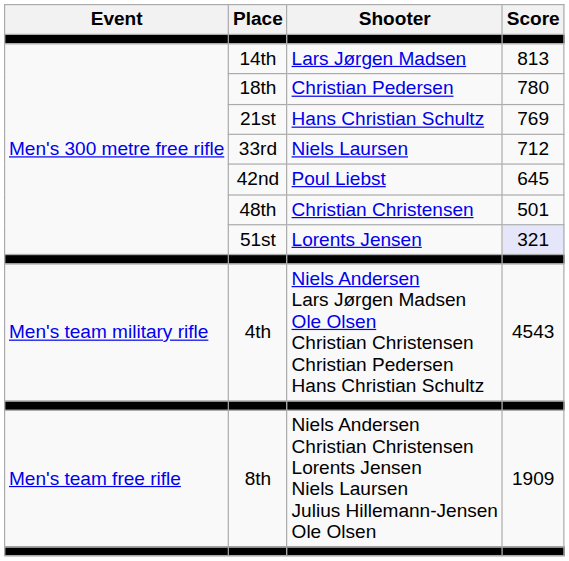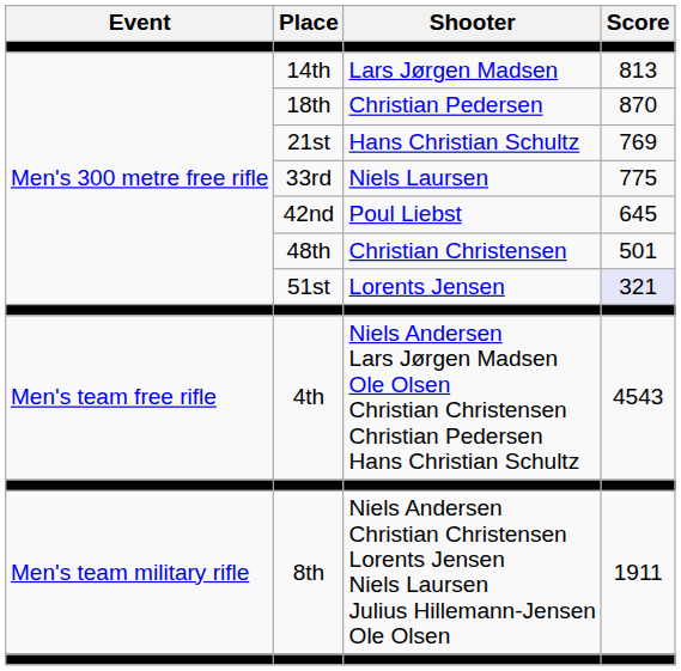 <table class=wikitable>
 <tr>
 <th>Event</th>
 <th>Place</th>
 <th>Shooter</th>
 <th>Score</th>
 </tr>
 <tr bgcolor=black>
 <td></td>
 <td></td>
 <td></td>
 <td></td>
 </tr>
 <tr>
 <td rowspan=7><a href='#'>Men's 300 metre free rifle</a></td>
 <td align=center>14th</td>
 <td><a href='#'>Lars Jørgen Madsen</a></td>
 <td align=center>813</td>
 </tr>
 <tr>
 <td align=center>18th</td>
 <td><a href='#'>Christian Pedersen</a></td>
-<td align=center>780</td>
+<td align=center>870</td>
 </tr>
 <tr>
 <td align=center>21st</td>
 <td><a href='#'>Hans Christian Schultz</a></td>
 <td align=center>769</td>
 </tr>
 <tr>
 <td align=center>33rd</td>
 <td><a href='#'>Niels Laursen</a></td>
-<td align=center>712</td>
+<td align=center>775</td>
 </tr>
 <tr>
 <td align=center>42nd</td>
 <td><a href='#'>Poul Liebst</a></td>
 <td align=center>645</td>
 </tr>
 <tr>
 <td align=center>48th</td>
 <td><a href='#'>Christian Christensen</a></td>
 <td align=center>501</td>
 </tr>
 <tr>
 <td align=center>51st</td>
 <td><a href='#'>Lorents Jensen</a></td>
 <td align=center style="background: lavender;">321</td>
 </tr>
 <tr bgcolor=black>
 <td></td>
 <td></td>
 <td></td>
 <td></td>
 </tr>
 <tr>
-<td><a href='#'>Men's team military rifle</a></td>
+<td><a href='#'>Men's team free rifle</a></td>
 <td align=center>4th</td>
 <td><a href='#'>Niels Andersen</a> <br> Lars Jørgen Madsen <br> <a href='#'>Ole Olsen</a> <br> Christian Christensen <br> Christian Pedersen <br> Hans Christian Schultz</td>
 <td align=center>4543</td>
 </tr>
 <tr bgcolor=black>
 <td></td>
 <td></td>
 <td></td>
 <td></td>
 </tr>
 <tr>
-<td><a href='#'>Men's team free rifle</a></td>
+<td><a href='#'>Men's team military rifle</a></td>
 <td align=center>8th</td>
 <td>Niels Andersen <br> Christian Christensen <br> Lorents Jensen <br> Niels Laursen <br> Julius Hillemann-Jensen <br> Ole Olsen</td>
-<td align=center>1909</td>
+<td align=center>1911</td>
 </tr>
 <tr bgcolor=black>
 <td></td>
 <td></td>
 <td></td>
 <td></td>
 </tr>
 </table>
